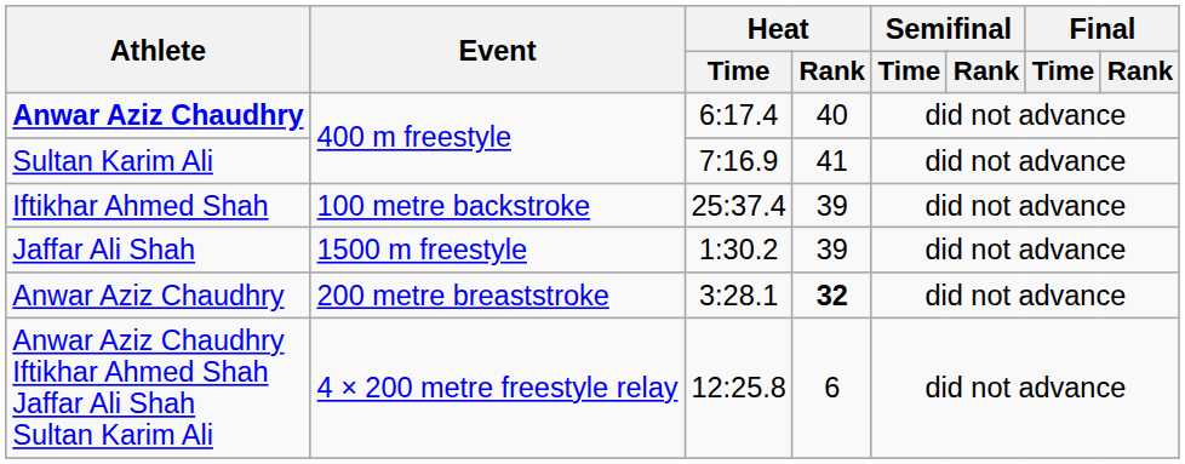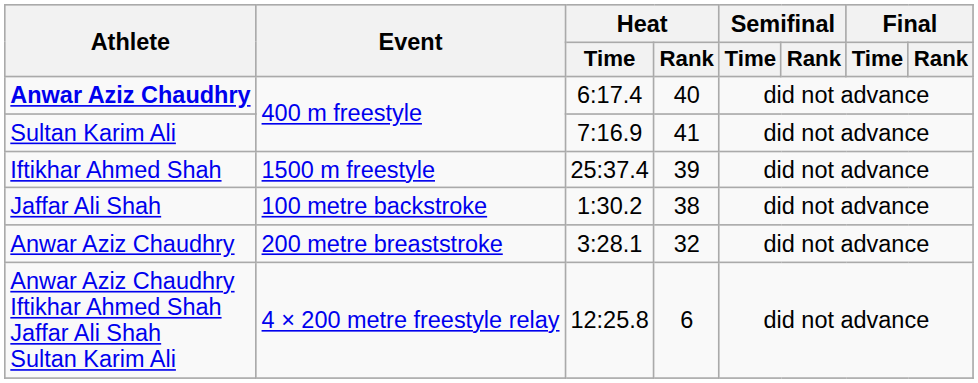 <table class=wikitable style=font-size:90%;text-align:center>
 <tr>
 <th rowspan=2>Athlete</th>
 <th rowspan=2>Event</th>
 <th colspan=2>Heat</th>
 <th colspan=2>Semifinal</th>
 <th colspan=2>Final</th>
 </tr>
 <tr style=font-size:95%>
 <th>Time</th>
 <th>Rank</th>
 <th>Time</th>
 <th>Rank</th>
 <th>Time</th>
 <th>Rank</th>
 </tr>
 <tr>
 <td align=left><strong><a href='#'>Anwar Aziz Chaudhry</a></strong></td>
 <td align=left rowspan=2><a href='#'>400 m freestyle</a></td>
 <td>6:17.4</td>
 <td>40</td>
 <td colspan=4>did not advance</td>
 </tr>
 <tr>
 <td align=left><a href='#'>Sultan Karim Ali</a></td>
 <td>7:16.9</td>
 <td>41</td>
 <td colspan=4>did not advance</td>
 </tr>
 <tr>
 <td align=left><a href='#'>Iftikhar Ahmed Shah</a></td>
-<td align=left><a href='#'>100 metre backstroke</a></td>
+<td align=left><a href='#'>1500 m freestyle</a></td>
 <td>25:37.4</td>
 <td>39</td>
 <td colspan=4>did not advance</td>
 </tr>
 <tr>
 <td align=left><a href='#'>Jaffar Ali Shah</a></td>
-<td align=left><a href='#'>1500 m freestyle</a></td>
+<td align=left><a href='#'>100 metre backstroke</a></td>
 <td>1:30.2</td>
-<td>39</td>
+<td>38</td>
 <td colspan=4>did not advance</td>
 </tr>
 <tr>
 <td align=left><a href='#'>Anwar Aziz Chaudhry</a></td>
 <td align=left><a href='#'>200 metre breaststroke</a></td>
 <td>3:28.1</td>
-<td><strong>32</strong></td>
+<td>32</td>
 <td colspan=4>did not advance</td>
 </tr>
 <tr>
 <td align=left><a href='#'>Anwar Aziz Chaudhry</a><br><a href='#'>Iftikhar Ahmed Shah</a><br><a href='#'>Jaffar Ali Shah</a><br><a href='#'>Sultan Karim Ali</a></td>
 <td align=left><a href='#'>4 × 200 metre freestyle relay</a></td>
 <td>12:25.8</td>
 <td>6</td>
 <td colspan=4>did not advance</td>
 </tr>
 </table>
